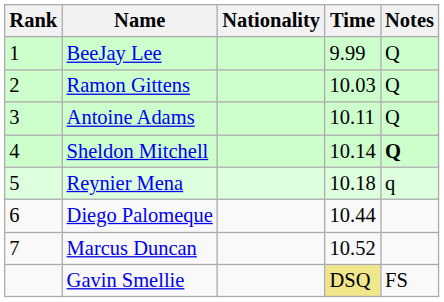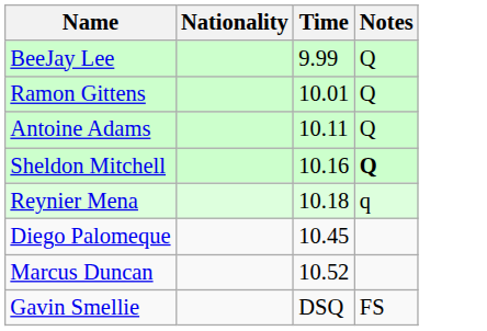 <table class="wikitable sortable">
 <tr>
-<th>Rank</th>
 <th>Name</th>
 <th>Nationality</th>
 <th>Time</th>
 <th>Notes</th>
 </tr>
 <tr bgcolor=ccffcc>
-<td>1</td>
 <td><a href='#'>BeeJay Lee</a></td>
 <td></td>
 <td>9.99</td>
 <td>Q</td>
 </tr>
 <tr bgcolor=ccffcc>
-<td>2</td>
 <td><a href='#'>Ramon Gittens</a></td>
 <td></td>
-<td>10.03</td>
+<td>10.01</td>
 <td>Q</td>
 </tr>
 <tr bgcolor=ccffcc>
-<td>3</td>
 <td><a href='#'>Antoine Adams</a></td>
 <td></td>
 <td>10.11</td>
 <td>Q</td>
 </tr>
 <tr bgcolor=ccffcc>
-<td>4</td>
 <td><a href='#'>Sheldon Mitchell</a></td>
 <td></td>
-<td>10.14</td>
+<td>10.16</td>
 <td><strong>Q</strong></td>
 </tr>
 <tr bgcolor=ddffdd>
-<td>5</td>
 <td><a href='#'>Reynier Mena</a></td>
 <td></td>
 <td>10.18</td>
 <td>q</td>
 </tr>
 <tr>
-<td>6</td>
 <td><a href='#'>Diego Palomeque</a></td>
 <td></td>
-<td>10.44</td>
+<td>10.45</td>
 <td></td>
 </tr>
 <tr>
-<td>7</td>
 <td><a href='#'>Marcus Duncan</a></td>
 <td></td>
 <td>10.52</td>
 <td></td>
 </tr>
 <tr>
-<td></td>
 <td><a href='#'>Gavin Smellie</a></td>
 <td></td>
-<td style="background: khaki;">DSQ</td>
+<td>DSQ</td>
 <td>FS</td>
 </tr>
 </table>
